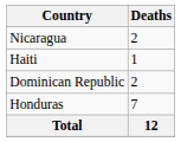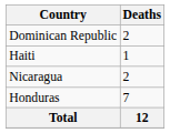 <table class="wikitable" style="float: right; margin:0 1em 0.5em 1em;">
 <tr>
 <th>Country</th>
 <th>Deaths</th>
 </tr>
 <tr>
-<td>Nicaragua</td>
+<td>Dominican Republic</td>
 <td>2</td>
 </tr>
 <tr>
 <td>Haiti</td>
 <td>1</td>
 </tr>
 <tr>
-<td>Dominican Republic</td>
+<td>Nicaragua</td>
 <td>2</td>
 </tr>
 <tr>
 <td>Honduras</td>
 <td>7</td>
 </tr>
 <tr>
 <th>Total</th>
 <th>12</th>
 </tr>
 <tr>
 </tr>
 </table>
